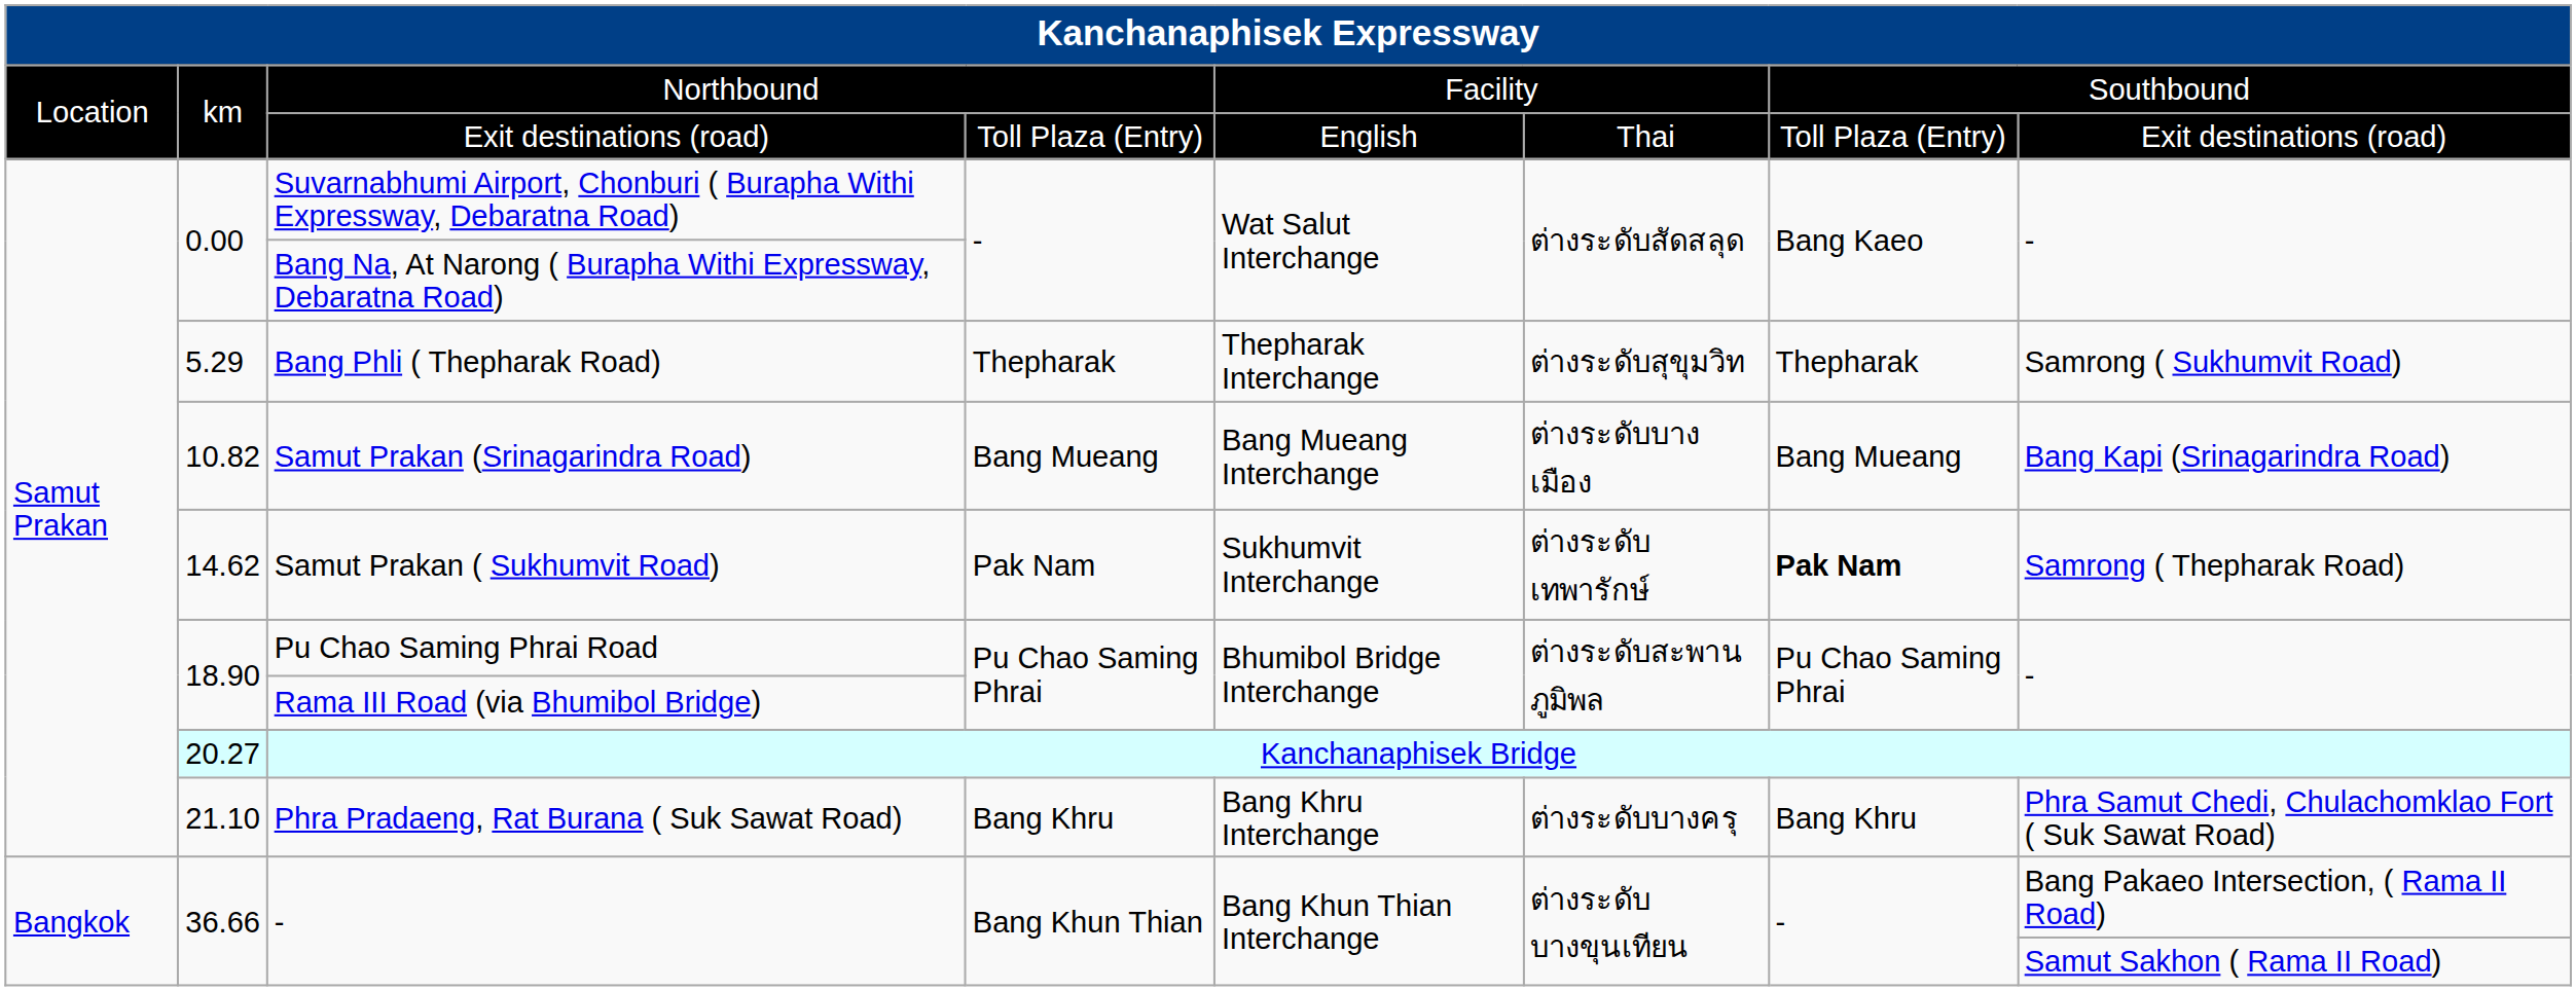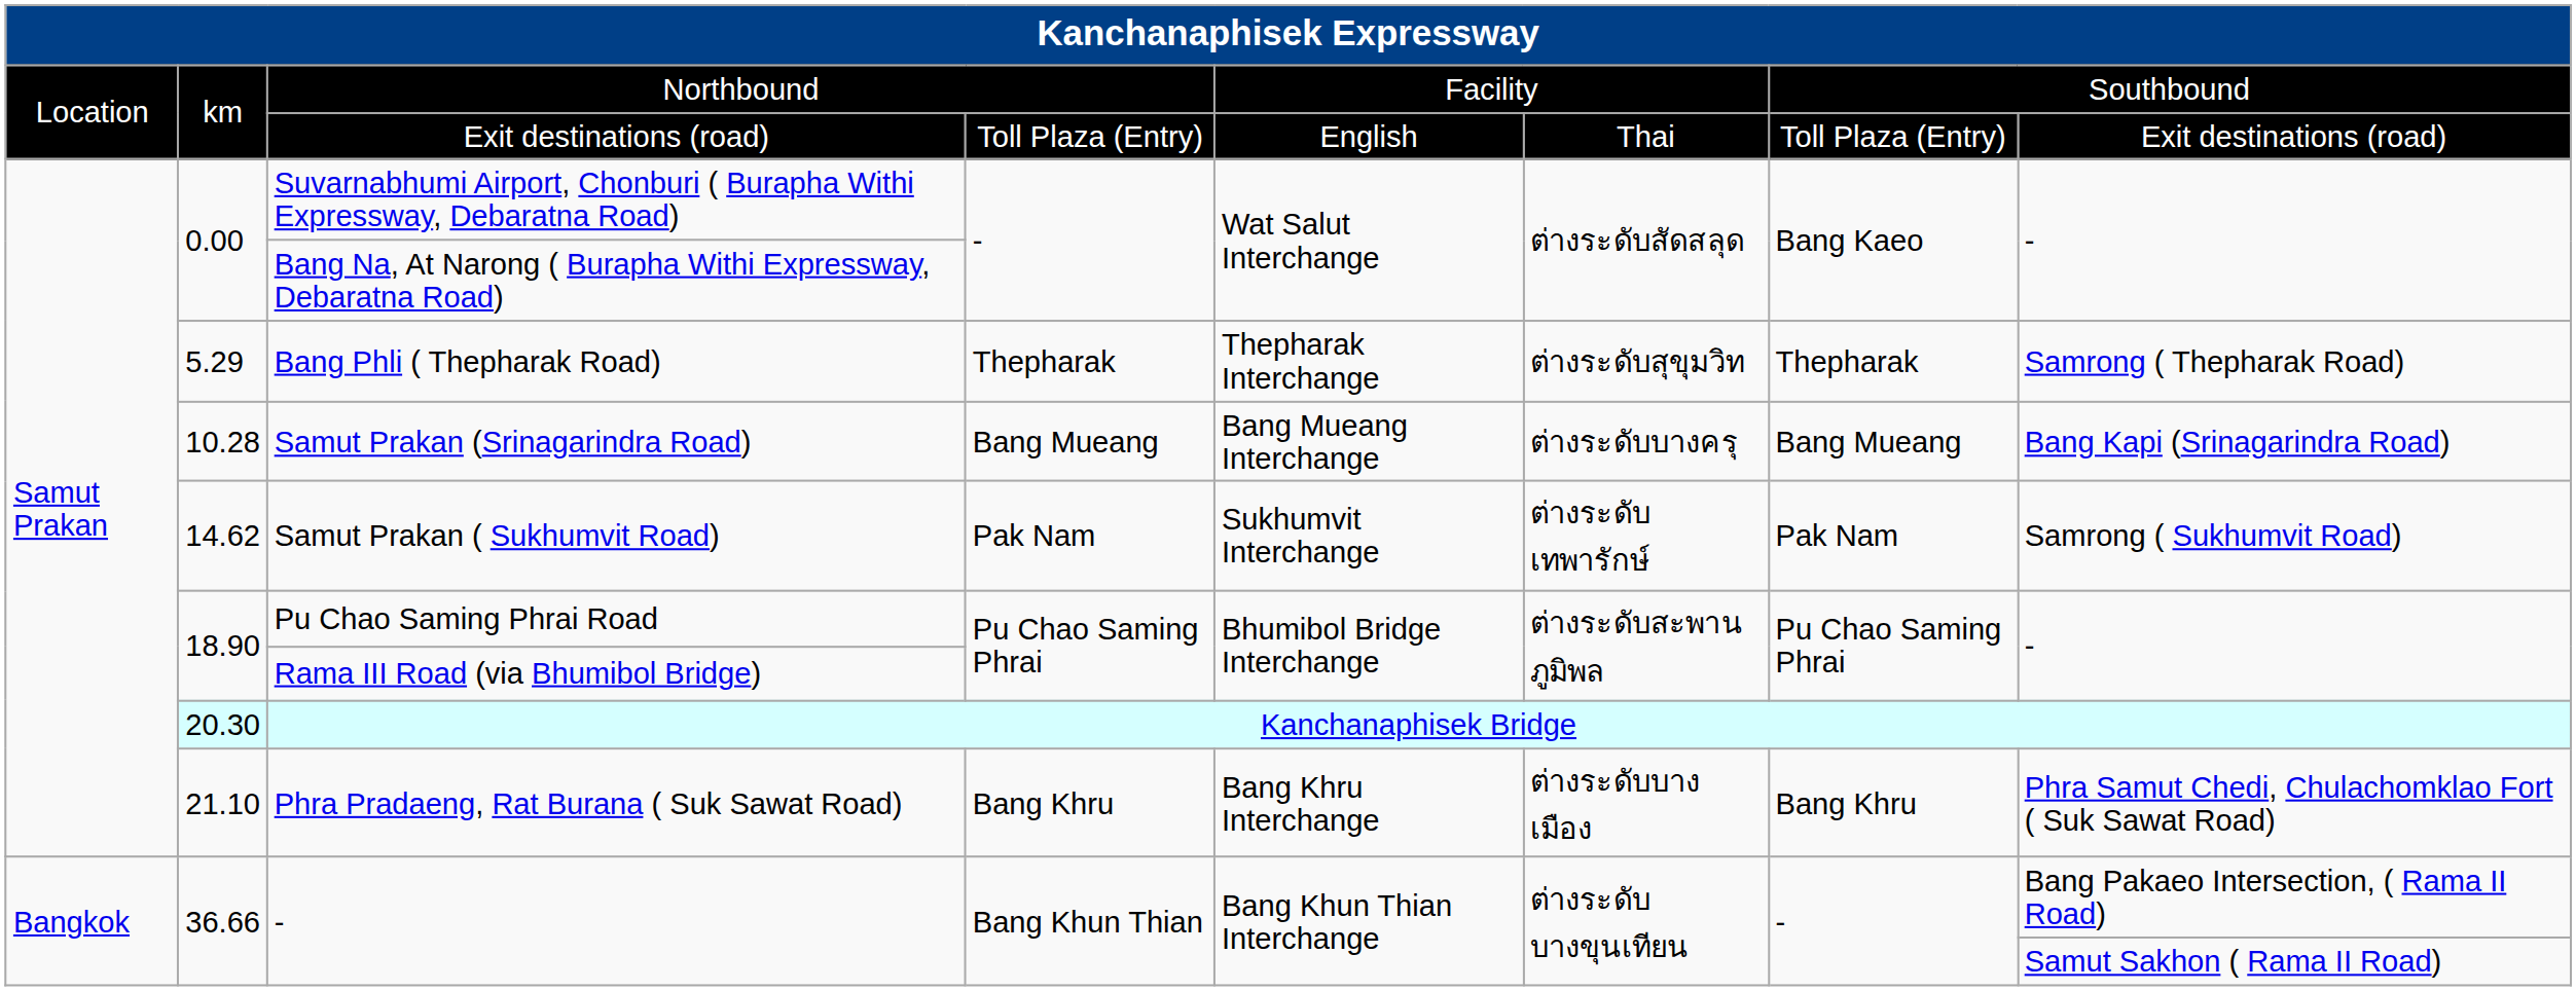 <table class="wikitable" style="margin-left:1em; margin-bottom:1em; color:black; font-size:90%;">
 <tr style="background:#003f87; text-align:center; color:white; font-size:120%;">
 <td colspan="8"><strong> Kanchanaphisek Expressway</strong></td>
 </tr>
 <tr bgcolor="000000" align="center" style="color: white">
 <td rowspan="2">Location</td>
 <td rowspan="2">km</td>
 <td colspan="2">Northbound</td>
 <td colspan="2">Facility</td>
 <td colspan="2">Southbound</td>
 </tr>
 <tr bgcolor="000000" align="center" style="color: white">
 <td>Exit destinations (road)</td>
 <td>Toll Plaza (Entry)</td>
 <td>English</td>
 <td>Thai</td>
 <td>Toll Plaza (Entry)</td>
 <td>Exit destinations (road)</td>
 </tr>
 <tr>
 <td rowspan="9"><a href='#'>Samut Prakan</a></td>
 <td rowspan="2">0.00</td>
 <td><a href='#'>Suvarnabhumi Airport</a>, <a href='#'>Chonburi</a> (  <a href='#'>Burapha Withi Expressway</a>, <a href='#'>Debaratna Road</a>)</td>
 <td rowspan="2">-</td>
 <td rowspan="2">Wat Salut Interchange</td>
 <td rowspan="2">ต่างระดับสัดสลุด</td>
 <td rowspan="2">Bang Kaeo</td>
 <td rowspan="2">-</td>
 </tr>
 <tr>
 <td><a href='#'>Bang Na</a>, At Narong (  <a href='#'>Burapha Withi Expressway</a>, <a href='#'>Debaratna Road</a>)</td>
 </tr>
 <tr>
 <td>5.29</td>
 <td><a href='#'>Bang Phli</a> ( Thepharak Road)</td>
 <td>Thepharak</td>
 <td>Thepharak Interchange</td>
 <td>ต่างระดับสุขุมวิท</td>
 <td>Thepharak</td>
-<td>Samrong ( <a href='#'>Sukhumvit Road</a>)</td>
+<td><a href='#'>Samrong</a> ( Thepharak Road)</td>
 </tr>
 <tr>
-<td>10.82</td>
+<td>10.28</td>
 <td><a href='#'>Samut Prakan</a> (<a href='#'>Srinagarindra Road</a>)</td>
 <td>Bang Mueang</td>
 <td>Bang Mueang Interchange</td>
-<td>ต่างระดับบางเมือง</td>
+<td>ต่างระดับบางครุ</td>
 <td>Bang Mueang</td>
 <td><a href='#'>Bang Kapi</a> (<a href='#'>Srinagarindra Road</a>)</td>
 </tr>
 <tr>
 <td>14.62</td>
 <td>Samut Prakan ( <a href='#'>Sukhumvit Road</a>)</td>
 <td>Pak Nam</td>
 <td>Sukhumvit Interchange</td>
 <td>ต่างระดับเทพารักษ์</td>
-<td><strong>Pak Nam</strong></td>
-<td><a href='#'>Samrong</a> ( Thepharak Road)</td>
+<td>Pak Nam</td>
+<td>Samrong ( <a href='#'>Sukhumvit Road</a>)</td>
 </tr>
 <tr>
 <td rowspan="2">18.90</td>
 <td>Pu Chao Saming Phrai Road</td>
 <td rowspan="2">Pu Chao Saming Phrai</td>
 <td rowspan="2">Bhumibol Bridge Interchange</td>
 <td rowspan="2">ต่างระดับสะพานภูมิพล</td>
 <td rowspan="2">Pu Chao Saming Phrai</td>
 <td rowspan="2">-</td>
 </tr>
 <tr>
 <td><a href='#'>Rama III Road</a> (via <a href='#'>Bhumibol Bridge</a>)</td>
 </tr>
 <tr bgcolor="D5FFFF" align="center">
-<td>20.27</td>
+<td>20.30</td>
 <td colspan="6"><a href='#'>Kanchanaphisek Bridge</a></td>
 </tr>
 <tr>
 <td>21.10</td>
 <td><a href='#'>Phra Pradaeng</a>, <a href='#'>Rat Burana</a> ( Suk Sawat Road)</td>
 <td>Bang Khru</td>
 <td>Bang Khru Interchange</td>
-<td>ต่างระดับบางครุ</td>
+<td>ต่างระดับบางเมือง</td>
 <td>Bang Khru</td>
 <td><a href='#'>Phra Samut Chedi</a>, <a href='#'>Chulachomklao Fort</a> ( Suk Sawat Road)</td>
 </tr>
 <tr>
 <td rowspan="2"><a href='#'>Bangkok</a></td>
 <td rowspan="2">36.66</td>
 <td rowspan="2">-</td>
 <td rowspan="2">Bang Khun Thian</td>
 <td rowspan="2">Bang Khun Thian Interchange</td>
 <td rowspan="2">ต่างระดับบางขุนเทียน</td>
 <td rowspan="2">-</td>
 <td>Bang Pakaeo Intersection, ( <a href='#'>Rama II Road</a>)</td>
 </tr>
 <tr>
 <td><a href='#'>Samut Sakhon</a> ( <a href='#'>Rama II Road</a>)</td>
 </tr>
 </table>
